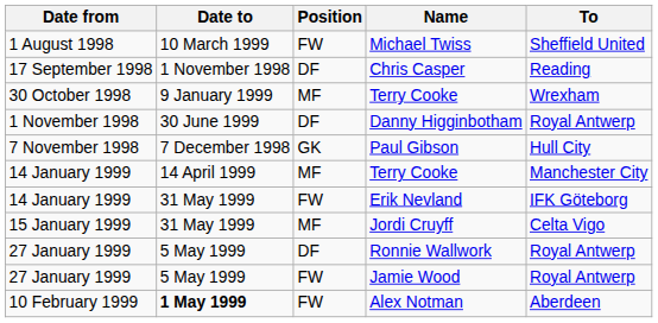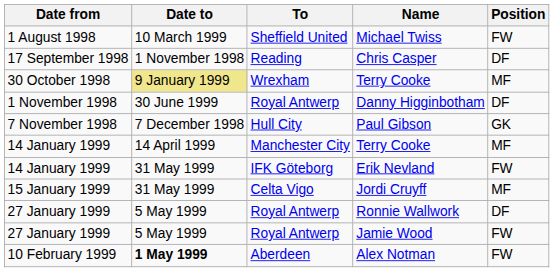 <table class="wikitable">
 <tr>
 <th>Date from</th>
 <th>Date to</th>
+<th>To</th>
+<th>Name</th>
 <th>Position</th>
-<th>Name</th>
-<th>To</th>
 </tr>
 <tr>
 <td>1 August 1998</td>
 <td>10 March 1999</td>
+<td> <a href='#'>Sheffield United</a></td>
+<td> <a href='#'>Michael Twiss</a></td>
 <td>FW</td>
-<td> <a href='#'>Michael Twiss</a></td>
-<td> <a href='#'>Sheffield United</a></td>
 </tr>
 <tr>
 <td>17 September 1998</td>
 <td>1 November 1998</td>
+<td> <a href='#'>Reading</a></td>
+<td> <a href='#'>Chris Casper</a></td>
 <td>DF</td>
-<td> <a href='#'>Chris Casper</a></td>
-<td> <a href='#'>Reading</a></td>
 </tr>
 <tr>
 <td>30 October 1998</td>
-<td>9 January 1999</td>
+<td style="background: khaki;">9 January 1999</td>
+<td> <a href='#'>Wrexham</a></td>
+<td> <a href='#'>Terry Cooke</a></td>
 <td>MF</td>
-<td> <a href='#'>Terry Cooke</a></td>
-<td> <a href='#'>Wrexham</a></td>
 </tr>
 <tr>
 <td>1 November 1998</td>
 <td>30 June 1999</td>
+<td> <a href='#'>Royal Antwerp</a></td>
+<td> <a href='#'>Danny Higginbotham</a></td>
 <td>DF</td>
-<td> <a href='#'>Danny Higginbotham</a></td>
-<td> <a href='#'>Royal Antwerp</a></td>
 </tr>
 <tr>
 <td>7 November 1998</td>
 <td>7 December 1998</td>
+<td> <a href='#'>Hull City</a></td>
+<td> <a href='#'>Paul Gibson</a></td>
 <td>GK</td>
-<td> <a href='#'>Paul Gibson</a></td>
-<td> <a href='#'>Hull City</a></td>
 </tr>
 <tr>
 <td>14 January 1999</td>
 <td>14 April 1999</td>
+<td> <a href='#'>Manchester City</a></td>
+<td> <a href='#'>Terry Cooke</a></td>
 <td>MF</td>
-<td> <a href='#'>Terry Cooke</a></td>
-<td> <a href='#'>Manchester City</a></td>
 </tr>
 <tr>
 <td>14 January 1999</td>
 <td>31 May 1999</td>
+<td> <a href='#'>IFK Göteborg</a></td>
+<td> <a href='#'>Erik Nevland</a></td>
 <td>FW</td>
-<td> <a href='#'>Erik Nevland</a></td>
-<td> <a href='#'>IFK Göteborg</a></td>
 </tr>
 <tr>
 <td>15 January 1999</td>
 <td>31 May 1999</td>
+<td> <a href='#'>Celta Vigo</a></td>
+<td> <a href='#'>Jordi Cruyff</a></td>
 <td>MF</td>
-<td> <a href='#'>Jordi Cruyff</a></td>
-<td> <a href='#'>Celta Vigo</a></td>
 </tr>
 <tr>
 <td>27 January 1999</td>
 <td>5 May 1999</td>
+<td> <a href='#'>Royal Antwerp</a></td>
+<td> <a href='#'>Ronnie Wallwork</a></td>
 <td>DF</td>
-<td> <a href='#'>Ronnie Wallwork</a></td>
-<td> <a href='#'>Royal Antwerp</a></td>
 </tr>
 <tr>
 <td>27 January 1999</td>
 <td>5 May 1999</td>
+<td> <a href='#'>Royal Antwerp</a></td>
+<td> <a href='#'>Jamie Wood</a></td>
 <td>FW</td>
-<td> <a href='#'>Jamie Wood</a></td>
-<td> <a href='#'>Royal Antwerp</a></td>
 </tr>
 <tr>
 <td>10 February 1999</td>
 <td><strong>1 May 1999</strong></td>
+<td> <a href='#'>Aberdeen</a></td>
+<td> <a href='#'>Alex Notman</a></td>
 <td>FW</td>
-<td> <a href='#'>Alex Notman</a></td>
-<td> <a href='#'>Aberdeen</a></td>
 </tr>
 </table>
